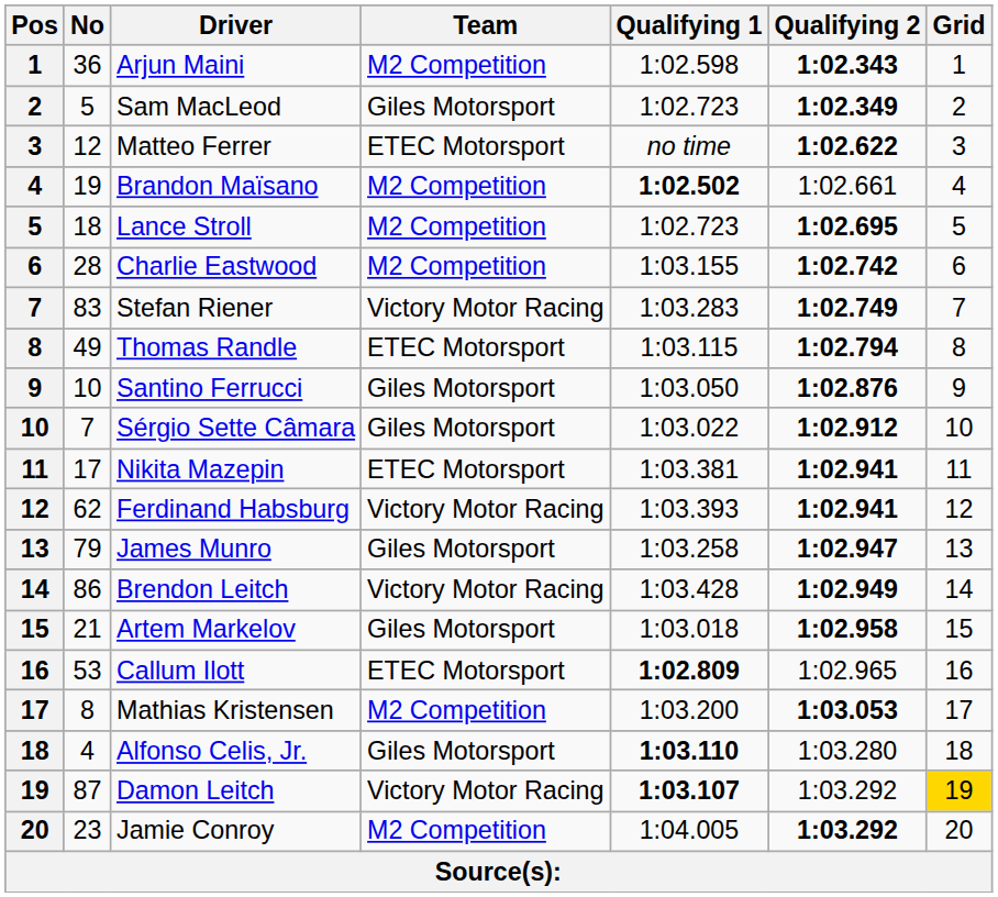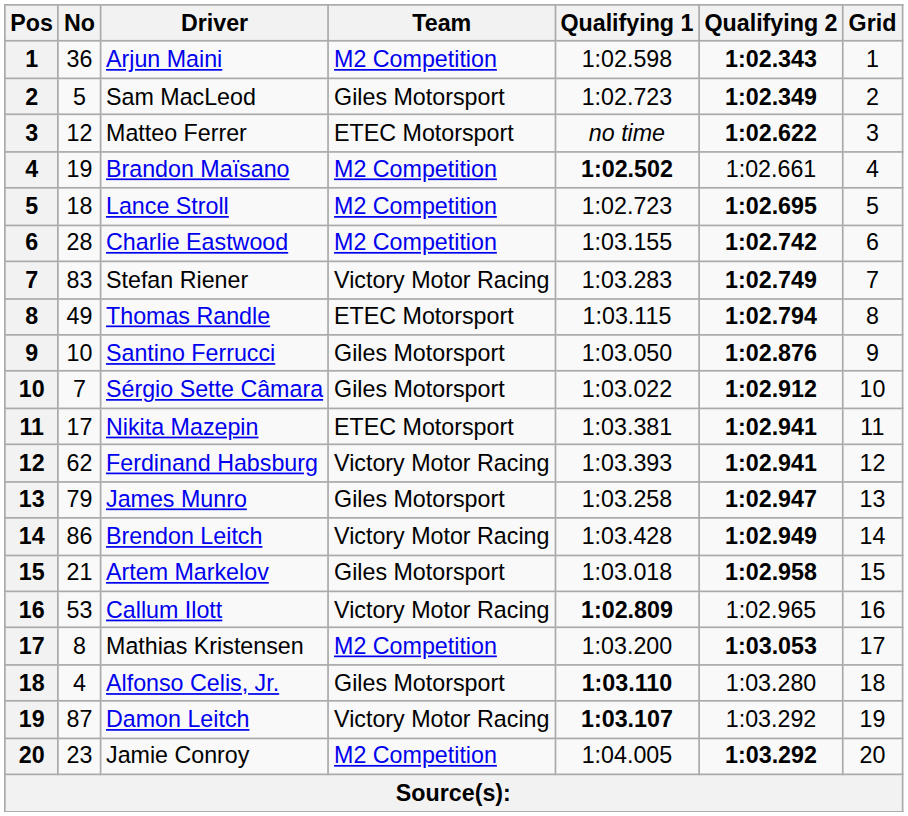 <table class="wikitable" style="font-size: 85%;">
 <tr>
 <th>Pos</th>
 <th>No</th>
 <th>Driver</th>
 <th>Team</th>
 <th>Qualifying 1</th>
 <th>Qualifying 2</th>
 <th>Grid</th>
 </tr>
 <tr>
 <th>1</th>
 <td align="center">36</td>
 <td> <a href='#'>Arjun Maini</a></td>
 <td><a href='#'>M2 Competition</a></td>
 <td align="center">1:02.598</td>
 <td align="center"><strong>1:02.343</strong></td>
 <td align="center">1</td>
 </tr>
 <tr>
 <th>2</th>
 <td align="center">5</td>
 <td> Sam MacLeod</td>
 <td>Giles Motorsport</td>
 <td align="center">1:02.723</td>
 <td align="center"><strong>1:02.349</strong></td>
 <td align="center">2</td>
 </tr>
 <tr>
 <th>3</th>
 <td align="center">12</td>
 <td> Matteo Ferrer</td>
 <td>ETEC Motorsport</td>
 <td align="center"><em>no time</em></td>
 <td align="center"><strong>1:02.622</strong></td>
 <td align="center">3</td>
 </tr>
 <tr>
 <th>4</th>
 <td align="center">19</td>
 <td> <a href='#'>Brandon Maïsano</a></td>
 <td><a href='#'>M2 Competition</a></td>
 <td align="center"><strong>1:02.502</strong></td>
 <td align="center">1:02.661</td>
 <td align="center">4</td>
 </tr>
 <tr>
 <th>5</th>
 <td align="center">18</td>
 <td> <a href='#'>Lance Stroll</a></td>
 <td><a href='#'>M2 Competition</a></td>
 <td align="center">1:02.723</td>
 <td align="center"><strong>1:02.695</strong></td>
 <td align="center">5</td>
 </tr>
 <tr>
 <th>6</th>
 <td align="center">28</td>
 <td> <a href='#'>Charlie Eastwood</a></td>
 <td><a href='#'>M2 Competition</a></td>
 <td align="center">1:03.155</td>
 <td align="center"><strong>1:02.742</strong></td>
 <td align="center">6</td>
 </tr>
 <tr>
 <th>7</th>
 <td align="center">83</td>
 <td> Stefan Riener</td>
 <td>Victory Motor Racing</td>
 <td align="center">1:03.283</td>
 <td align="center"><strong>1:02.749</strong></td>
 <td align="center">7</td>
 </tr>
 <tr>
 <th>8</th>
 <td align="center">49</td>
 <td> <a href='#'>Thomas Randle</a></td>
 <td>ETEC Motorsport</td>
 <td align="center">1:03.115</td>
 <td align="center"><strong>1:02.794</strong></td>
 <td align="center">8</td>
 </tr>
 <tr>
 <th>9</th>
 <td align="center">10</td>
 <td> <a href='#'>Santino Ferrucci</a></td>
 <td>Giles Motorsport</td>
 <td align="center">1:03.050</td>
 <td align="center"><strong>1:02.876</strong></td>
 <td align="center">9</td>
 </tr>
 <tr>
 <th>10</th>
 <td align="center">7</td>
 <td> <a href='#'>Sérgio Sette Câmara</a></td>
 <td>Giles Motorsport</td>
 <td align="center">1:03.022</td>
 <td align="center"><strong>1:02.912</strong></td>
 <td align="center">10</td>
 </tr>
 <tr>
 <th>11</th>
 <td align="center">17</td>
 <td> <a href='#'>Nikita Mazepin</a></td>
 <td>ETEC Motorsport</td>
 <td align="center">1:03.381</td>
 <td align="center"><strong>1:02.941</strong></td>
 <td align="center">11</td>
 </tr>
 <tr>
 <th>12</th>
 <td align="center">62</td>
 <td> <a href='#'>Ferdinand Habsburg</a></td>
 <td>Victory Motor Racing</td>
 <td align="center">1:03.393</td>
 <td align="center"><strong>1:02.941</strong></td>
 <td align="center">12</td>
 </tr>
 <tr>
 <th>13</th>
 <td align="center">79</td>
 <td> <a href='#'>James Munro</a></td>
 <td>Giles Motorsport</td>
 <td align="center">1:03.258</td>
 <td align="center"><strong>1:02.947</strong></td>
 <td align="center">13</td>
 </tr>
 <tr>
 <th>14</th>
 <td align="center">86</td>
 <td> <a href='#'>Brendon Leitch</a></td>
 <td>Victory Motor Racing</td>
 <td align="center">1:03.428</td>
 <td align="center"><strong>1:02.949</strong></td>
 <td align="center">14</td>
 </tr>
 <tr>
 <th>15</th>
 <td align="center">21</td>
 <td> <a href='#'>Artem Markelov</a></td>
 <td>Giles Motorsport</td>
 <td align="center">1:03.018</td>
 <td align="center"><strong>1:02.958</strong></td>
 <td align="center">15</td>
 </tr>
 <tr>
 <th>16</th>
 <td align="center">53</td>
 <td> <a href='#'>Callum Ilott</a></td>
-<td>ETEC Motorsport</td>
+<td>Victory Motor Racing</td>
 <td align="center"><strong>1:02.809</strong></td>
 <td align="center">1:02.965</td>
 <td align="center">16</td>
 </tr>
 <tr>
 <th>17</th>
 <td align="center">8</td>
 <td> Mathias Kristensen</td>
 <td><a href='#'>M2 Competition</a></td>
 <td align="center">1:03.200</td>
 <td align="center"><strong>1:03.053</strong></td>
 <td align="center">17</td>
 </tr>
 <tr>
 <th>18</th>
 <td align="center">4</td>
 <td> <a href='#'>Alfonso Celis, Jr.</a></td>
 <td>Giles Motorsport</td>
 <td align="center"><strong>1:03.110</strong></td>
 <td align="center">1:03.280</td>
 <td align="center">18</td>
 </tr>
 <tr>
 <th>19</th>
 <td align="center">87</td>
 <td> <a href='#'>Damon Leitch</a></td>
 <td>Victory Motor Racing</td>
 <td align="center"><strong>1:03.107</strong></td>
 <td align="center">1:03.292</td>
-<td align="center" style="background: gold;">19</td>
+<td align="center">19</td>
 </tr>
 <tr>
 <th>20</th>
 <td align="center">23</td>
 <td> Jamie Conroy</td>
 <td><a href='#'>M2 Competition</a></td>
 <td align="center">1:04.005</td>
 <td align="center"><strong>1:03.292</strong></td>
 <td align="center">20</td>
 </tr>
 <tr>
 <th colspan=7>Source(s):</th>
 </tr>
 <tr>
 </tr>
 </table>
